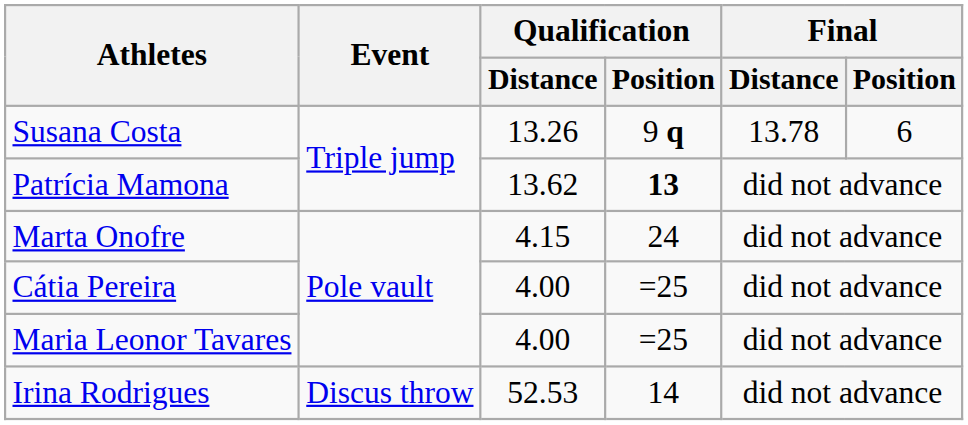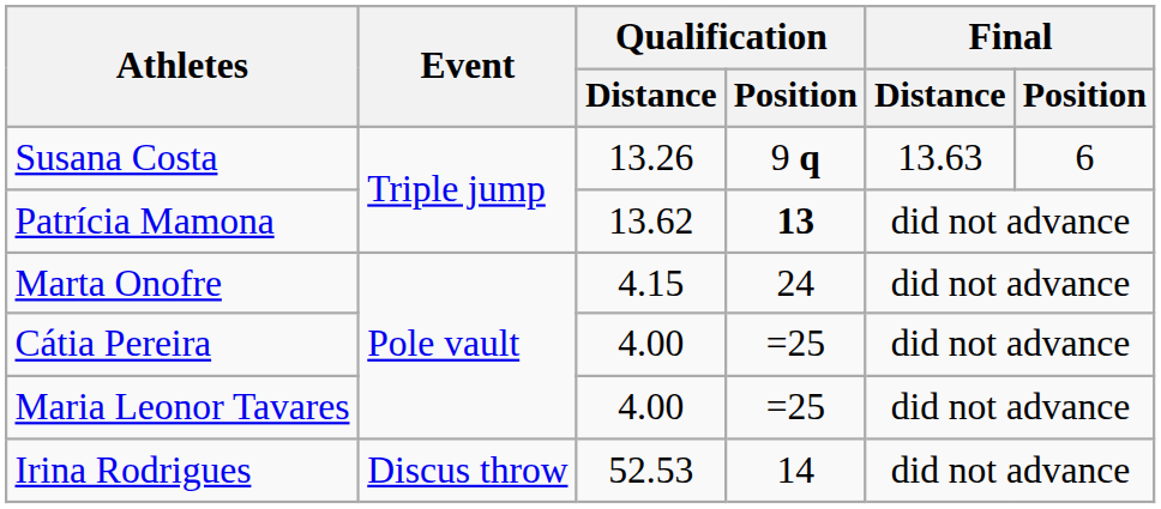 <table class=wikitable style="font-size:90%">
 <tr>
 <th rowspan="2">Athletes</th>
 <th rowspan="2">Event</th>
 <th colspan="2">Qualification</th>
 <th colspan="2">Final</th>
 </tr>
 <tr style="font-size:95%">
 <th>Distance</th>
 <th>Position</th>
 <th>Distance</th>
 <th>Position</th>
 </tr>
 <tr>
 <td><a href='#'>Susana Costa</a></td>
 <td rowspan=2><a href='#'>Triple jump</a></td>
 <td align=center>13.26</td>
 <td align=center>9 <strong>q</strong></td>
-<td align=center>13.78</td>
+<td align=center>13.63</td>
 <td align=center>6</td>
 </tr>
 <tr>
 <td><a href='#'>Patrícia Mamona</a></td>
 <td align=center>13.62</td>
 <td align=center><strong>13</strong></td>
 <td align=center colspan=2>did not advance</td>
 </tr>
 <tr>
 <td><a href='#'>Marta Onofre</a></td>
 <td rowspan=3><a href='#'>Pole vault</a></td>
 <td align=center>4.15</td>
 <td align=center>24</td>
 <td align=center colspan=2>did not advance</td>
 </tr>
 <tr>
 <td><a href='#'>Cátia Pereira</a></td>
 <td align=center>4.00</td>
 <td align=center>=25</td>
 <td align=center colspan=2>did not advance</td>
 </tr>
 <tr>
 <td><a href='#'>Maria Leonor Tavares</a></td>
 <td align=center>4.00</td>
 <td align=center>=25</td>
 <td align=center colspan=2>did not advance</td>
 </tr>
 <tr>
 <td><a href='#'>Irina Rodrigues</a></td>
 <td><a href='#'>Discus throw</a></td>
 <td align=center>52.53</td>
 <td align=center>14</td>
 <td align=center colspan=2>did not advance</td>
 </tr>
 </table>
